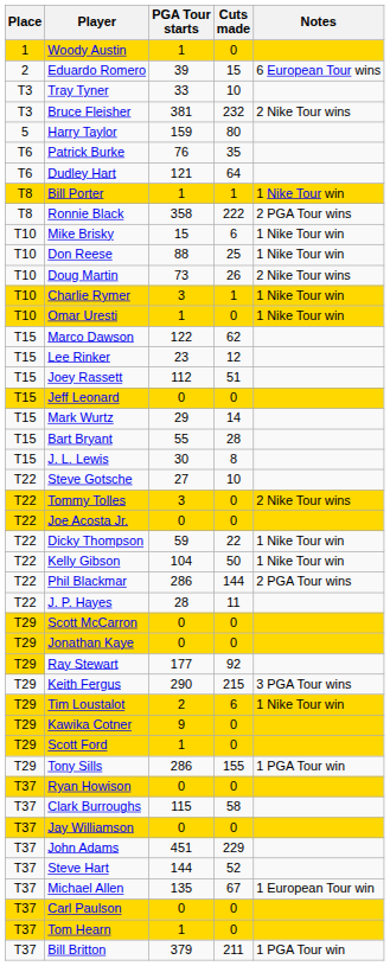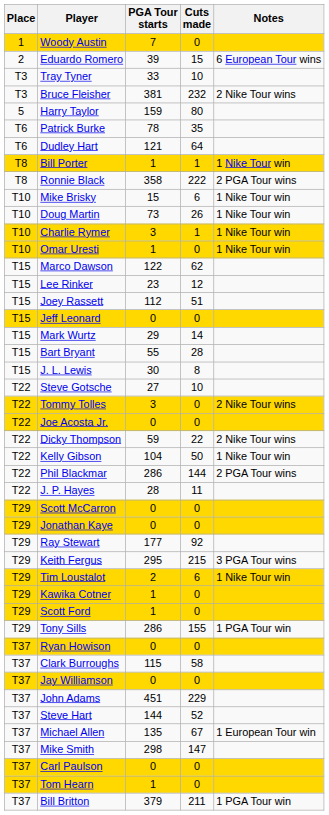 <table class="wikitable sortable" style="text-align:center">
 <tr>
 <th>Place</th>
 <th>Player</th>
 <th>PGA Tour<br>starts</th>
 <th>Cuts<br>made</th>
 <th>Notes</th>
 </tr>
 <tr style="background:#FFD800;">
 <td>1</td>
 <td align=left> <a href='#'>Woody Austin</a></td>
-<td>1</td>
+<td>7</td>
 <td>0</td>
 <td align=left></td>
 </tr>
 <tr>
 <td>2</td>
 <td align=left> <a href='#'>Eduardo Romero</a></td>
 <td>39</td>
 <td>15</td>
 <td align=left>6 <a href='#'>European Tour</a> wins</td>
 </tr>
 <tr>
 <td>T3</td>
 <td align=left> <a href='#'>Tray Tyner</a></td>
 <td>33</td>
 <td>10</td>
 <td align=left></td>
 </tr>
 <tr>
 <td>T3</td>
 <td align=left> <a href='#'>Bruce Fleisher</a></td>
 <td>381</td>
 <td>232</td>
 <td align=left>2 Nike Tour wins</td>
 </tr>
 <tr>
 <td>5</td>
 <td align=left> <a href='#'>Harry Taylor</a></td>
 <td>159</td>
 <td>80</td>
 <td align=left></td>
 </tr>
 <tr>
 <td>T6</td>
 <td align=left> <a href='#'>Patrick Burke</a></td>
-<td>76</td>
+<td>78</td>
 <td>35</td>
 <td align=left></td>
 </tr>
 <tr>
 <td>T6</td>
 <td align=left> <a href='#'>Dudley Hart</a></td>
 <td>121</td>
 <td>64</td>
 <td align=left></td>
 </tr>
 <tr style="background:#FFD800;">
 <td>T8</td>
 <td align=left> <a href='#'>Bill Porter</a></td>
 <td>1</td>
 <td>1</td>
 <td align=left>1 <a href='#'>Nike Tour</a> win</td>
 </tr>
 <tr>
 <td>T8</td>
 <td align=left> <a href='#'>Ronnie Black</a></td>
 <td>358</td>
 <td>222</td>
 <td align=left>2 PGA Tour wins</td>
 </tr>
 <tr>
 <td>T10</td>
 <td align=left> <a href='#'>Mike Brisky</a></td>
 <td>15</td>
 <td>6</td>
 <td align=left>1 Nike Tour win</td>
 </tr>
 <tr>
 <td>T10</td>
-<td align=left> <a href='#'>Don Reese</a></td>
-<td>88</td>
-<td>25</td>
-<td align=left>1 Nike Tour win</td>
-</tr>
-<tr>
-<td>T10</td>
 <td align=left> <a href='#'>Doug Martin</a></td>
 <td>73</td>
 <td>26</td>
-<td align=left>2 Nike Tour wins</td>
+<td align=left>1 Nike Tour win</td>
 </tr>
 <tr style="background:#FFD800;">
 <td>T10</td>
 <td align=left> <a href='#'>Charlie Rymer</a></td>
 <td>3</td>
 <td>1</td>
 <td align=left>1 Nike Tour win</td>
 </tr>
 <tr style="background:#FFD800;">
 <td>T10</td>
 <td align=left> <a href='#'>Omar Uresti</a></td>
 <td>1</td>
 <td>0</td>
 <td align=left>1 Nike Tour win</td>
 </tr>
 <tr>
 <td>T15</td>
 <td align=left> <a href='#'>Marco Dawson</a></td>
 <td>122</td>
 <td>62</td>
 <td align=left></td>
 </tr>
 <tr>
 <td>T15</td>
 <td align=left> <a href='#'>Lee Rinker</a></td>
 <td>23</td>
 <td>12</td>
 <td align=left></td>
 </tr>
 <tr>
 <td>T15</td>
 <td align=left> <a href='#'>Joey Rassett</a></td>
 <td>112</td>
 <td>51</td>
 <td align=left></td>
 </tr>
 <tr style="background:#FFD800;">
 <td>T15</td>
 <td align=left> <a href='#'>Jeff Leonard</a></td>
 <td>0</td>
 <td>0</td>
 <td align=left></td>
 </tr>
 <tr>
 <td>T15</td>
 <td align=left> <a href='#'>Mark Wurtz</a></td>
 <td>29</td>
 <td>14</td>
 <td align=left></td>
 </tr>
 <tr>
 <td>T15</td>
 <td align=left> <a href='#'>Bart Bryant</a></td>
 <td>55</td>
 <td>28</td>
 <td align=left></td>
 </tr>
 <tr>
 <td>T15</td>
 <td align=left> <a href='#'>J. L. Lewis</a></td>
 <td>30</td>
 <td>8</td>
 <td align=left></td>
 </tr>
 <tr>
 <td>T22</td>
 <td align=left> <a href='#'>Steve Gotsche</a></td>
 <td>27</td>
 <td>10</td>
 <td align=left></td>
 </tr>
 <tr style="background:#FFD800;">
 <td>T22</td>
 <td align=left> <a href='#'>Tommy Tolles</a></td>
 <td>3</td>
 <td>0</td>
 <td align=left>2 Nike Tour wins</td>
 </tr>
 <tr style="background:#FFD800;">
 <td>T22</td>
 <td align=left> <a href='#'>Joe Acosta Jr.</a></td>
 <td>0</td>
 <td>0</td>
 <td align=left></td>
 </tr>
 <tr>
 <td>T22</td>
 <td align=left> <a href='#'>Dicky Thompson</a></td>
 <td>59</td>
 <td>22</td>
-<td align=left>1 Nike Tour win</td>
+<td align=left>2 Nike Tour wins</td>
 </tr>
 <tr>
 <td>T22</td>
 <td align=left> <a href='#'>Kelly Gibson</a></td>
 <td>104</td>
 <td>50</td>
 <td align=left>1 Nike Tour win</td>
 </tr>
 <tr>
 <td>T22</td>
 <td align=left> <a href='#'>Phil Blackmar</a></td>
 <td>286</td>
 <td>144</td>
 <td align=left>2 PGA Tour wins</td>
 </tr>
 <tr>
 <td>T22</td>
 <td align=left> <a href='#'>J. P. Hayes</a></td>
 <td>28</td>
 <td>11</td>
 <td align=left></td>
 </tr>
 <tr style="background:#FFD800;">
 <td>T29</td>
 <td align=left> <a href='#'>Scott McCarron</a></td>
 <td>0</td>
 <td>0</td>
 <td align=left></td>
 </tr>
 <tr style="background:#FFD800;">
 <td>T29</td>
 <td align=left> <a href='#'>Jonathan Kaye</a></td>
 <td>0</td>
 <td>0</td>
 <td align=left></td>
 </tr>
 <tr>
-<td style="background: gold;">T29</td>
+<td>T29</td>
 <td align=left> <a href='#'>Ray Stewart</a></td>
 <td>177</td>
 <td>92</td>
 <td align=left></td>
 </tr>
 <tr>
 <td>T29</td>
 <td align=left> <a href='#'>Keith Fergus</a></td>
-<td>290</td>
+<td>295</td>
 <td>215</td>
 <td align=left>3 PGA Tour wins</td>
 </tr>
 <tr style="background:#FFD800;">
 <td>T29</td>
 <td align=left> <a href='#'>Tim Loustalot</a></td>
 <td>2</td>
 <td>6</td>
 <td align=left>1 Nike Tour win</td>
 </tr>
 <tr style="background:#FFD800;">
 <td>T29</td>
 <td align=left> <a href='#'>Kawika Cotner</a></td>
-<td>9</td>
+<td>1</td>
 <td>0</td>
 <td align=left></td>
 </tr>
 <tr style="background:#FFD800;">
 <td>T29</td>
 <td align=left> <a href='#'>Scott Ford</a></td>
 <td>1</td>
 <td>0</td>
 <td align=left></td>
 </tr>
 <tr>
 <td>T29</td>
 <td align=left> <a href='#'>Tony Sills</a></td>
 <td>286</td>
 <td>155</td>
 <td align=left>1 PGA Tour win</td>
 </tr>
 <tr style="background:#FFD800;">
 <td>T37</td>
 <td align=left> <a href='#'>Ryan Howison</a></td>
 <td>0</td>
 <td>0</td>
 <td align=left></td>
 </tr>
 <tr>
 <td>T37</td>
 <td align=left> <a href='#'>Clark Burroughs</a></td>
 <td>115</td>
 <td>58</td>
 <td align=left></td>
 </tr>
 <tr style="background:#FFD800;">
 <td>T37</td>
 <td align=left> <a href='#'>Jay Williamson</a></td>
 <td>0</td>
 <td>0</td>
 <td align=left></td>
 </tr>
 <tr>
 <td>T37</td>
 <td align=left> <a href='#'>John Adams</a></td>
 <td>451</td>
 <td>229</td>
 <td align=left></td>
 </tr>
 <tr>
 <td>T37</td>
 <td align=left> <a href='#'>Steve Hart</a></td>
 <td>144</td>
 <td>52</td>
 <td align=left></td>
 </tr>
 <tr>
 <td>T37</td>
 <td align=left> <a href='#'>Michael Allen</a></td>
 <td>135</td>
 <td>67</td>
 <td align=left>1 European Tour win</td>
 </tr>
+<tr>
+<td>T37</td>
+<td align=left> <a href='#'>Mike Smith</a></td>
+<td>298</td>
+<td>147</td>
+<td align=left></td>
+</tr>
 <tr style="background:#FFD800;">
 <td>T37</td>
 <td align=left> <a href='#'>Carl Paulson</a></td>
 <td>0</td>
 <td>0</td>
 <td align=left></td>
 </tr>
 <tr style="background:#FFD800;">
 <td>T37</td>
 <td align=left> <a href='#'>Tom Hearn</a></td>
 <td>1</td>
 <td>0</td>
 <td align=left></td>
 </tr>
 <tr>
 <td>T37</td>
 <td align=left> <a href='#'>Bill Britton</a></td>
 <td>379</td>
 <td>211</td>
 <td align=left>1 PGA Tour win</td>
 </tr>
 </table>
